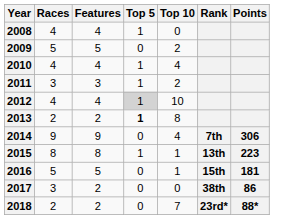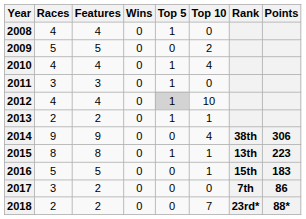 <table class="wikitable" style="text-align:center; font-size:90%">
 <tr>
 <th>Year</th>
 <th>Races</th>
 <th>Features</th>
+<th>Wins</th>
 <th>Top 5</th>
 <th>Top 10</th>
 <th>Rank</th>
 <th>Points</th>
 </tr>
 <tr>
 <th>2008</th>
 <td>4</td>
 <td>4</td>
+<td>0</td>
 <td>1</td>
 <td>0</td>
 <th></th>
 <th></th>
 </tr>
 <tr>
 <th>2009</th>
 <td>5</td>
 <td>5</td>
 <td>0</td>
+<td>0</td>
 <td>2</td>
 <th></th>
 <th></th>
 </tr>
 <tr>
 <th>2010</th>
 <td>4</td>
 <td>4</td>
+<td>0</td>
 <td>1</td>
 <td>4</td>
 <th></th>
 <th></th>
 </tr>
 <tr>
 <th>2011</th>
 <td>3</td>
 <td>3</td>
+<td>0</td>
 <td>1</td>
-<td>2</td>
+<td>0</td>
 <th></th>
 <th></th>
 </tr>
 <tr>
 <th>2012</th>
 <td>4</td>
 <td>4</td>
+<td>0</td>
 <td style="background: lightgrey;">1</td>
 <td>10</td>
 <th></th>
 <th></th>
 </tr>
 <tr>
 <th>2013</th>
 <td>2</td>
 <td>2</td>
-<td><strong>1</strong></td>
-<td>8</td>
+<td>0</td>
+<td>1</td>
+<td>1</td>
 <th></th>
 <th></th>
 </tr>
 <tr>
 <th>2014</th>
 <td>9</td>
 <td>9</td>
 <td>0</td>
+<td>0</td>
 <td>4</td>
-<th>7th</th>
+<th>38th</th>
 <th>306</th>
 </tr>
 <tr>
 <th>2015</th>
 <td>8</td>
 <td>8</td>
+<td>0</td>
 <td>1</td>
 <td>1</td>
 <th>13th</th>
 <th>223</th>
 </tr>
 <tr>
 <th>2016</th>
 <td>5</td>
 <td>5</td>
 <td>0</td>
+<td>0</td>
 <td>1</td>
 <th>15th</th>
-<th>181</th>
+<th>183</th>
 </tr>
 <tr>
 <th>2017</th>
 <td>3</td>
 <td>2</td>
 <td>0</td>
 <td>0</td>
-<th>38th</th>
+<td>0</td>
+<th>7th</th>
 <th>86</th>
 </tr>
 <tr>
 <th>2018</th>
 <td>2</td>
 <td>2</td>
 <td>0</td>
+<td>0</td>
 <td>7</td>
 <th>23rd*</th>
 <th>88*</th>
 </tr>
 </table>
